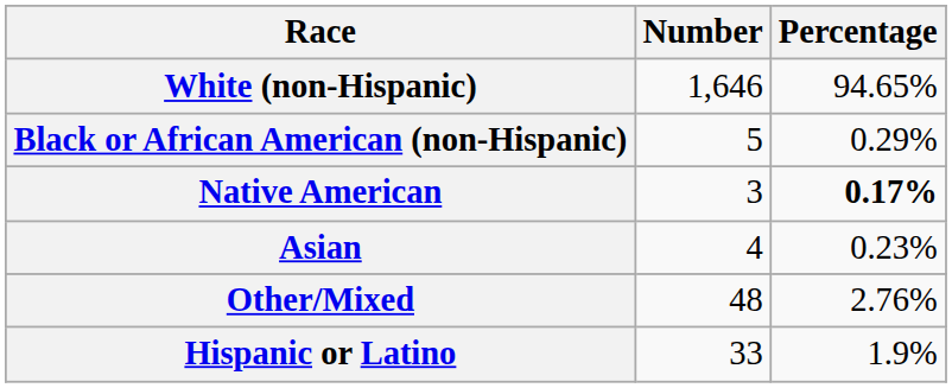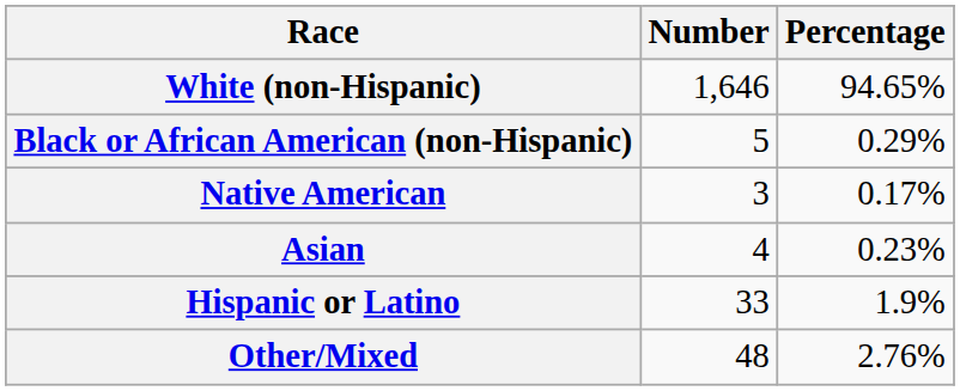 <table class="wikitable" style="text-align:right">
 <tr>
 <th scope="col">Race</th>
 <th scope="col">Number</th>
 <th scope="col">Percentage</th>
 </tr>
 <tr>
 <th scope="row"><a href='#'>White</a> (non-Hispanic)</th>
 <td>1,646</td>
 <td>94.65%</td>
 </tr>
 <tr>
 <th scope="row"><a href='#'>Black or African American</a> (non-Hispanic)</th>
 <td>5</td>
 <td>0.29%</td>
 </tr>
 <tr>
 <th scope="row"><a href='#'>Native American</a></th>
 <td>3</td>
-<td><strong>0.17%</strong></td>
+<td>0.17%</td>
 </tr>
 <tr>
 <th scope="row"><a href='#'>Asian</a></th>
 <td>4</td>
 <td>0.23%</td>
 </tr>
 <tr>
+<th scope="row"><a href='#'>Hispanic</a> or <a href='#'>Latino</a></th>
+<td>33</td>
+<td>1.9%</td>
+</tr>
+<tr>
 <th scope="row"><a href='#'>Other/Mixed</a></th>
 <td>48</td>
 <td>2.76%</td>
 </tr>
-<tr>
-<th scope="row"><a href='#'>Hispanic</a> or <a href='#'>Latino</a></th>
-<td>33</td>
-<td>1.9%</td>
-</tr>
 </table>
